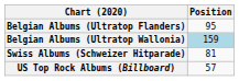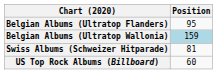 <table class="wikitable sortable plainrowheaders" style="text-align:center">
 <tr>
 <th scope="col">Chart (2020)</th>
 <th scope="col">Position</th>
 </tr>
 <tr>
 <th scope="row">Belgian Albums (Ultratop Flanders)</th>
 <td>95</td>
 </tr>
 <tr>
 <th scope="row">Belgian Albums (Ultratop Wallonia)</th>
 <td style="background: lightblue;">159</td>
 </tr>
 <tr>
 <th scope="row">Swiss Albums (Schweizer Hitparade)</th>
 <td>81</td>
 </tr>
 <tr>
 <th scope="row">US Top Rock Albums (<em>Billboard</em>)</th>
-<td>57</td>
+<td>60</td>
 </tr>
 </table>
